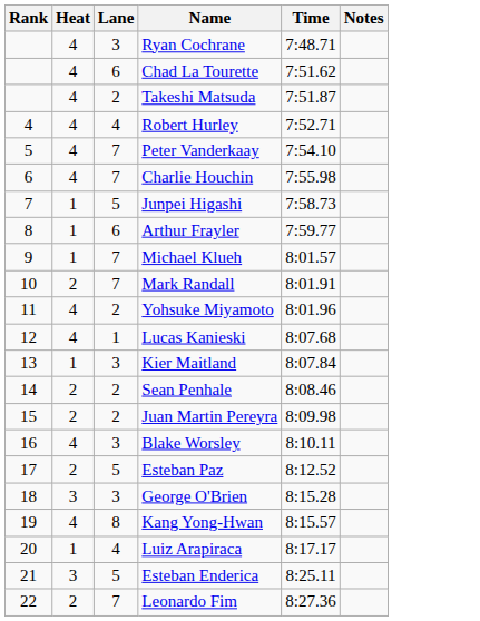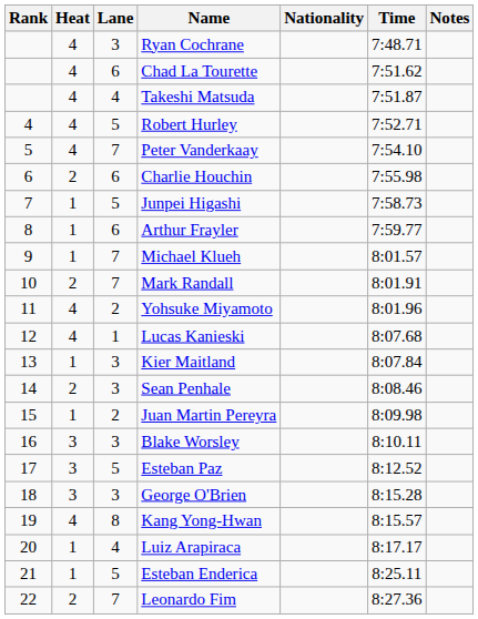 <table class="wikitable sortable" style="text-align:center">
 <tr>
 <th>Rank</th>
 <th>Heat</th>
 <th>Lane</th>
 <th>Name</th>
+<th>Nationality</th>
 <th>Time</th>
 <th>Notes</th>
 </tr>
 <tr>
 <td></td>
 <td>4</td>
 <td>3</td>
 <td align=left><a href='#'>Ryan Cochrane</a></td>
+<td align=left></td>
 <td>7:48.71</td>
 <td></td>
 </tr>
 <tr>
 <td></td>
 <td>4</td>
 <td>6</td>
 <td align=left><a href='#'>Chad La Tourette</a></td>
+<td align=left></td>
 <td>7:51.62</td>
 <td></td>
 </tr>
 <tr>
 <td></td>
 <td>4</td>
-<td>2</td>
+<td>4</td>
 <td align=left><a href='#'>Takeshi Matsuda</a></td>
+<td align=left></td>
 <td>7:51.87</td>
 <td></td>
 </tr>
 <tr>
 <td>4</td>
 <td>4</td>
-<td>4</td>
+<td>5</td>
 <td align=left><a href='#'>Robert Hurley</a></td>
+<td align=left></td>
 <td>7:52.71</td>
 <td></td>
 </tr>
 <tr>
 <td>5</td>
 <td>4</td>
 <td>7</td>
 <td align=left><a href='#'>Peter Vanderkaay</a></td>
+<td align=left></td>
 <td>7:54.10</td>
 <td></td>
 </tr>
 <tr>
 <td>6</td>
-<td>4</td>
-<td>7</td>
+<td>2</td>
+<td>6</td>
 <td align=left><a href='#'>Charlie Houchin</a></td>
+<td align=left></td>
 <td>7:55.98</td>
 <td></td>
 </tr>
 <tr>
 <td>7</td>
 <td>1</td>
 <td>5</td>
 <td align=left><a href='#'>Junpei Higashi</a></td>
+<td align=left></td>
 <td>7:58.73</td>
 <td></td>
 </tr>
 <tr>
 <td>8</td>
 <td>1</td>
 <td>6</td>
 <td align=left><a href='#'>Arthur Frayler</a></td>
+<td align=left></td>
 <td>7:59.77</td>
 <td></td>
 </tr>
 <tr>
 <td>9</td>
 <td>1</td>
 <td>7</td>
 <td align=left><a href='#'>Michael Klueh</a></td>
+<td align=left></td>
 <td>8:01.57</td>
 <td></td>
 </tr>
 <tr>
 <td>10</td>
 <td>2</td>
 <td>7</td>
 <td align=left><a href='#'>Mark Randall</a></td>
+<td align=left></td>
 <td>8:01.91</td>
 <td></td>
 </tr>
 <tr>
 <td>11</td>
 <td>4</td>
 <td>2</td>
 <td align=left><a href='#'>Yohsuke Miyamoto</a></td>
+<td align=left></td>
 <td>8:01.96</td>
 <td></td>
 </tr>
 <tr>
 <td>12</td>
 <td>4</td>
 <td>1</td>
 <td align=left><a href='#'>Lucas Kanieski</a></td>
+<td align=left></td>
 <td>8:07.68</td>
 <td></td>
 </tr>
 <tr>
 <td>13</td>
 <td>1</td>
 <td>3</td>
 <td align=left><a href='#'>Kier Maitland</a></td>
+<td align=left></td>
 <td>8:07.84</td>
 <td></td>
 </tr>
 <tr>
 <td>14</td>
 <td>2</td>
-<td>2</td>
+<td>3</td>
 <td align=left><a href='#'>Sean Penhale</a></td>
+<td align=left></td>
 <td>8:08.46</td>
 <td></td>
 </tr>
 <tr>
 <td>15</td>
-<td>2</td>
+<td>1</td>
 <td>2</td>
 <td align=left><a href='#'>Juan Martin Pereyra</a></td>
+<td align=left></td>
 <td>8:09.98</td>
 <td></td>
 </tr>
 <tr>
 <td>16</td>
-<td>4</td>
+<td>3</td>
 <td>3</td>
 <td align=left><a href='#'>Blake Worsley</a></td>
+<td align=left></td>
 <td>8:10.11</td>
 <td></td>
 </tr>
 <tr>
 <td>17</td>
-<td>2</td>
+<td>3</td>
 <td>5</td>
 <td align=left><a href='#'>Esteban Paz</a></td>
+<td align=left></td>
 <td>8:12.52</td>
 <td></td>
 </tr>
 <tr>
 <td>18</td>
 <td>3</td>
 <td>3</td>
 <td align=left><a href='#'>George O'Brien</a></td>
+<td align=left></td>
 <td>8:15.28</td>
 <td></td>
 </tr>
 <tr>
 <td>19</td>
 <td>4</td>
 <td>8</td>
 <td align=left><a href='#'>Kang Yong-Hwan</a></td>
+<td align=left></td>
 <td>8:15.57</td>
 <td></td>
 </tr>
 <tr>
 <td>20</td>
 <td>1</td>
 <td>4</td>
 <td align=left><a href='#'>Luiz Arapiraca</a></td>
+<td align=left></td>
 <td>8:17.17</td>
 <td></td>
 </tr>
 <tr>
 <td>21</td>
-<td>3</td>
+<td>1</td>
 <td>5</td>
 <td align=left><a href='#'>Esteban Enderica</a></td>
+<td align=left></td>
 <td>8:25.11</td>
 <td></td>
 </tr>
 <tr>
 <td>22</td>
 <td>2</td>
 <td>7</td>
 <td align=left><a href='#'>Leonardo Fim</a></td>
+<td align=left></td>
 <td>8:27.36</td>
 <td></td>
 </tr>
 </table>
